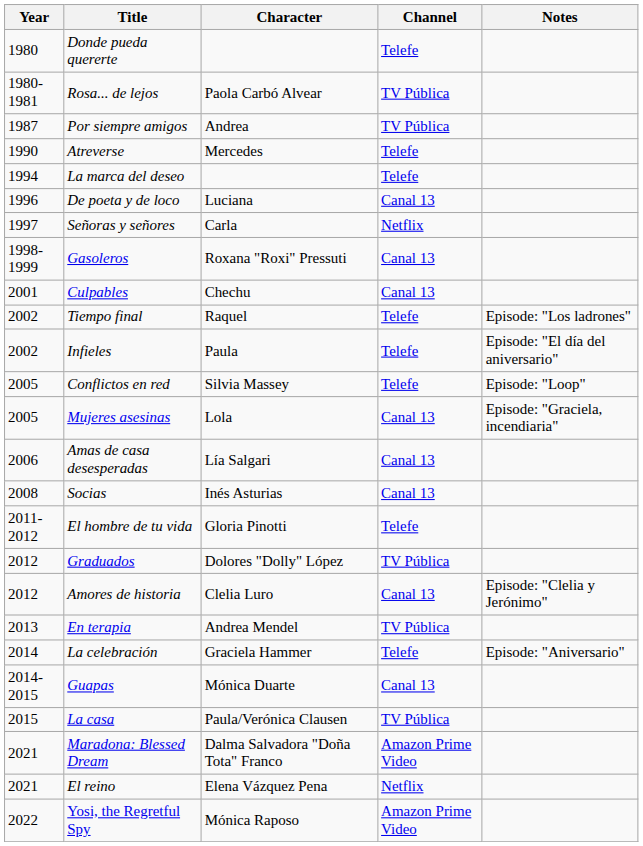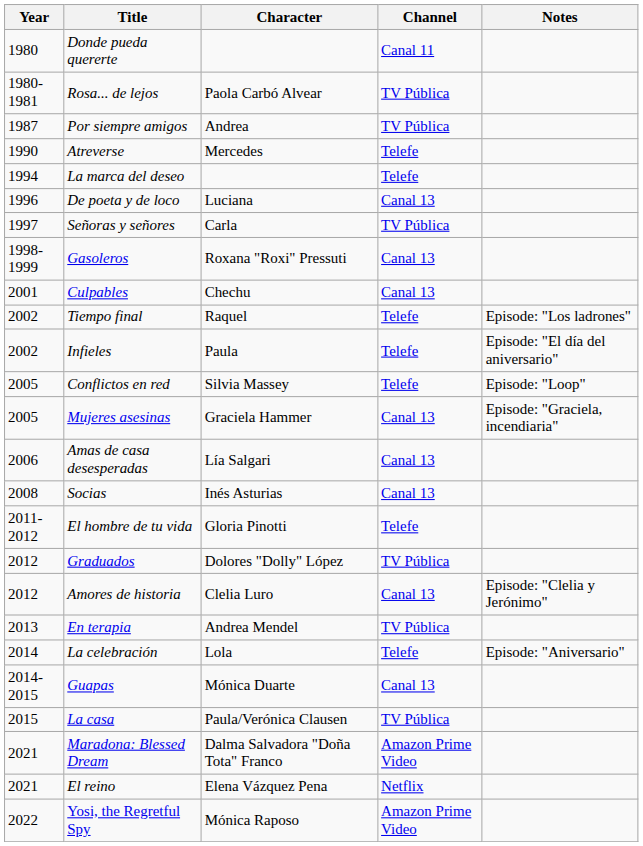 <table class="wikitable" style="font-size: 90%;">
 <tr>
 <th>Year</th>
 <th>Title</th>
 <th>Character</th>
 <th>Channel</th>
 <th>Notes</th>
 </tr>
 <tr>
 <td>1980</td>
 <td><em>Donde pueda quererte</em></td>
 <td></td>
-<td><a href='#'>Telefe</a></td>
+<td><a href='#'>Canal 11</a></td>
 <td></td>
 </tr>
 <tr>
 <td>1980-1981</td>
 <td><em>Rosa... de lejos</em></td>
 <td>Paola Carbó Alvear</td>
 <td><a href='#'>TV Pública</a></td>
 <td></td>
 </tr>
 <tr>
 <td>1987</td>
 <td><em>Por siempre amigos</em></td>
 <td>Andrea</td>
 <td><a href='#'>TV Pública</a></td>
 <td></td>
 </tr>
 <tr>
 <td>1990</td>
 <td><em>Atreverse</em></td>
 <td>Mercedes</td>
 <td><a href='#'>Telefe</a></td>
 <td></td>
 </tr>
 <tr>
 <td>1994</td>
 <td><em>La marca del deseo</em></td>
 <td></td>
 <td><a href='#'>Telefe</a></td>
 <td></td>
 </tr>
 <tr>
 <td>1996</td>
 <td><em>De poeta y de loco</em></td>
 <td>Luciana</td>
 <td><a href='#'>Canal 13</a></td>
 <td></td>
 </tr>
 <tr>
 <td>1997</td>
 <td><em>Señoras y señores</em></td>
 <td>Carla</td>
-<td><a href='#'>Netflix</a></td>
+<td><a href='#'>TV Pública</a></td>
 <td></td>
 </tr>
 <tr>
 <td>1998-1999</td>
 <td><em><a href='#'>Gasoleros</a></em></td>
 <td>Roxana "Roxi" Pressuti</td>
 <td><a href='#'>Canal 13</a></td>
 <td></td>
 </tr>
 <tr>
 <td>2001</td>
 <td><em><a href='#'>Culpables</a></em></td>
 <td>Chechu</td>
 <td><a href='#'>Canal 13</a></td>
 <td></td>
 </tr>
 <tr>
 <td>2002</td>
 <td><em>Tiempo final</em></td>
 <td>Raquel</td>
 <td><a href='#'>Telefe</a></td>
 <td>Episode: "Los ladrones"</td>
 </tr>
 <tr>
 <td>2002</td>
 <td><em>Infieles</em></td>
 <td>Paula</td>
 <td><a href='#'>Telefe</a></td>
 <td>Episode: "El día del aniversario"</td>
 </tr>
 <tr>
 <td>2005</td>
 <td><em>Conflictos en red</em></td>
 <td>Silvia Massey</td>
 <td><a href='#'>Telefe</a></td>
 <td>Episode: "Loop"</td>
 </tr>
 <tr>
 <td>2005</td>
 <td><em><a href='#'>Mujeres asesinas</a></em></td>
-<td>Lola</td>
+<td>Graciela Hammer</td>
 <td><a href='#'>Canal 13</a></td>
 <td>Episode: "Graciela, incendiaria"</td>
 </tr>
 <tr>
 <td>2006</td>
 <td><em>Amas de casa desesperadas</em></td>
 <td>Lía Salgari</td>
 <td><a href='#'>Canal 13</a></td>
 <td></td>
 </tr>
 <tr>
 <td>2008</td>
 <td><em>Socias</em></td>
 <td>Inés Asturias</td>
 <td><a href='#'>Canal 13</a></td>
 <td></td>
 </tr>
 <tr>
 <td>2011-2012</td>
 <td><em>El hombre de tu vida</em></td>
 <td>Gloria Pinotti</td>
 <td><a href='#'>Telefe</a></td>
 <td></td>
 </tr>
 <tr>
 <td>2012</td>
 <td><em><a href='#'>Graduados</a></em></td>
 <td>Dolores "Dolly" López</td>
 <td><a href='#'>TV Pública</a></td>
 <td></td>
 </tr>
 <tr>
 <td>2012</td>
 <td><em>Amores de historia</em></td>
 <td>Clelia Luro</td>
 <td><a href='#'>Canal 13</a></td>
 <td>Episode: "Clelia y Jerónimo"</td>
 </tr>
 <tr>
 <td>2013</td>
 <td><em><a href='#'>En terapia</a></em></td>
 <td>Andrea Mendel</td>
 <td><a href='#'>TV Pública</a></td>
 <td></td>
 </tr>
 <tr>
 <td>2014</td>
 <td><em>La celebración</em></td>
-<td>Graciela Hammer</td>
+<td>Lola</td>
 <td><a href='#'>Telefe</a></td>
 <td>Episode: "Aniversario"</td>
 </tr>
 <tr>
 <td>2014-2015</td>
 <td><em><a href='#'>Guapas</a></em></td>
 <td>Mónica Duarte</td>
 <td><a href='#'>Canal 13</a></td>
 <td></td>
 </tr>
 <tr>
 <td>2015</td>
 <td><em><a href='#'>La casa</a></em></td>
 <td>Paula/Verónica Clausen</td>
 <td><a href='#'>TV Pública</a></td>
 <td></td>
 </tr>
 <tr>
 <td>2021</td>
 <td><em><a href='#'>Maradona: Blessed Dream</a></em></td>
 <td>Dalma Salvadora "Doña Tota" Franco</td>
 <td><a href='#'>Amazon Prime Video</a></td>
 <td></td>
 </tr>
 <tr>
 <td>2021</td>
 <td><em>El reino</em></td>
 <td>Elena Vázquez Pena</td>
 <td><a href='#'>Netflix</a></td>
 <td></td>
 </tr>
 <tr>
 <td>2022</td>
 <td><a href='#'>Yosi, the Regretful Spy</a></td>
 <td>Mónica Raposo</td>
 <td><a href='#'>Amazon Prime Video</a></td>
 <td></td>
 </tr>
 </table>
